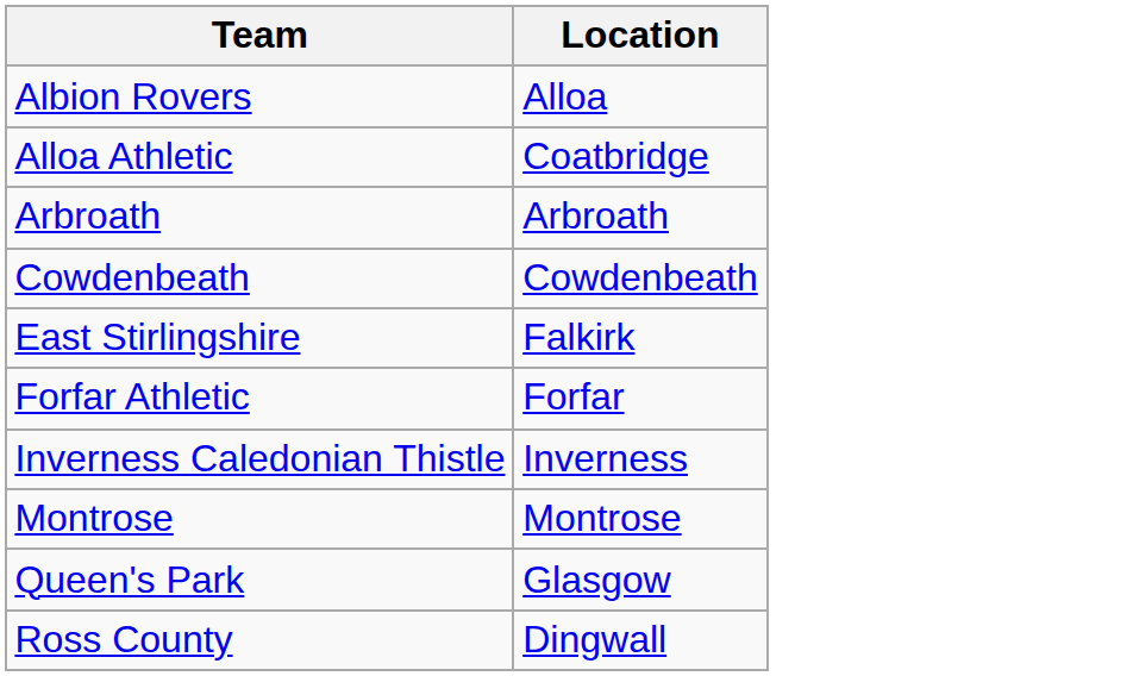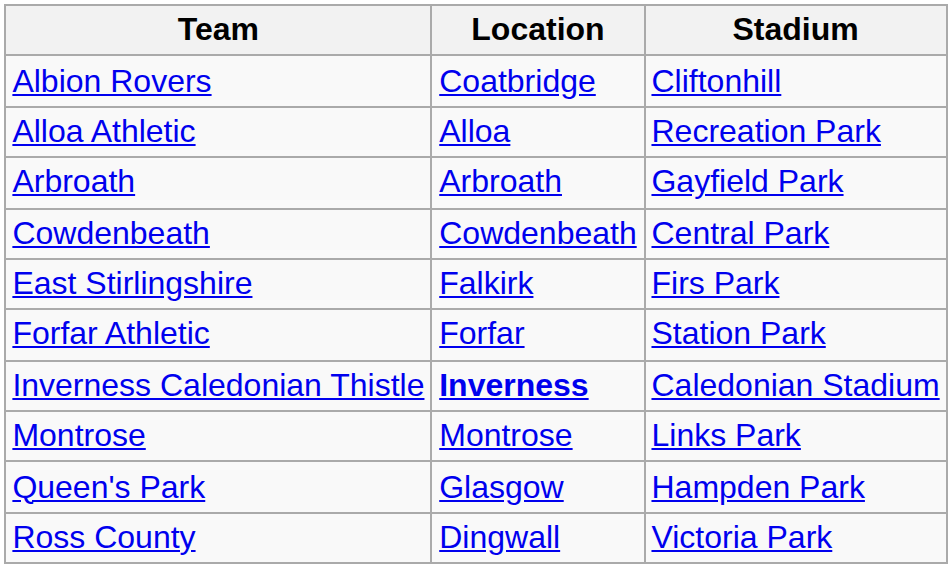 <table class="wikitable sortable">
 <tr>
 <th>Team</th>
 <th>Location</th>
+<th>Stadium</th>
 </tr>
 <tr>
 <td><a href='#'>Albion Rovers</a></td>
-<td><a href='#'>Alloa</a></td>
+<td><a href='#'>Coatbridge</a></td>
+<td><a href='#'>Cliftonhill</a></td>
 </tr>
 <tr>
 <td><a href='#'>Alloa Athletic</a></td>
-<td><a href='#'>Coatbridge</a></td>
+<td><a href='#'>Alloa</a></td>
+<td><a href='#'>Recreation Park</a></td>
 </tr>
 <tr>
 <td><a href='#'>Arbroath</a></td>
 <td><a href='#'>Arbroath</a></td>
+<td><a href='#'>Gayfield Park</a></td>
 </tr>
 <tr>
 <td><a href='#'>Cowdenbeath</a></td>
 <td><a href='#'>Cowdenbeath</a></td>
+<td><a href='#'>Central Park</a></td>
 </tr>
 <tr>
 <td><a href='#'>East Stirlingshire</a></td>
 <td><a href='#'>Falkirk</a></td>
+<td><a href='#'>Firs Park</a></td>
 </tr>
 <tr>
 <td><a href='#'>Forfar Athletic</a></td>
 <td><a href='#'>Forfar</a></td>
+<td><a href='#'>Station Park</a></td>
 </tr>
 <tr>
 <td><a href='#'>Inverness Caledonian Thistle</a></td>
-<td><a href='#'>Inverness</a></td>
+<td><strong><a href='#'>Inverness</a></strong></td>
+<td><a href='#'>Caledonian Stadium</a></td>
 </tr>
 <tr>
 <td><a href='#'>Montrose</a></td>
 <td><a href='#'>Montrose</a></td>
+<td><a href='#'>Links Park</a></td>
 </tr>
 <tr>
 <td><a href='#'>Queen's Park</a></td>
 <td><a href='#'>Glasgow</a></td>
+<td><a href='#'>Hampden Park</a></td>
 </tr>
 <tr>
 <td><a href='#'>Ross County</a></td>
 <td><a href='#'>Dingwall</a></td>
+<td><a href='#'>Victoria Park</a></td>
 </tr>
 </table>
